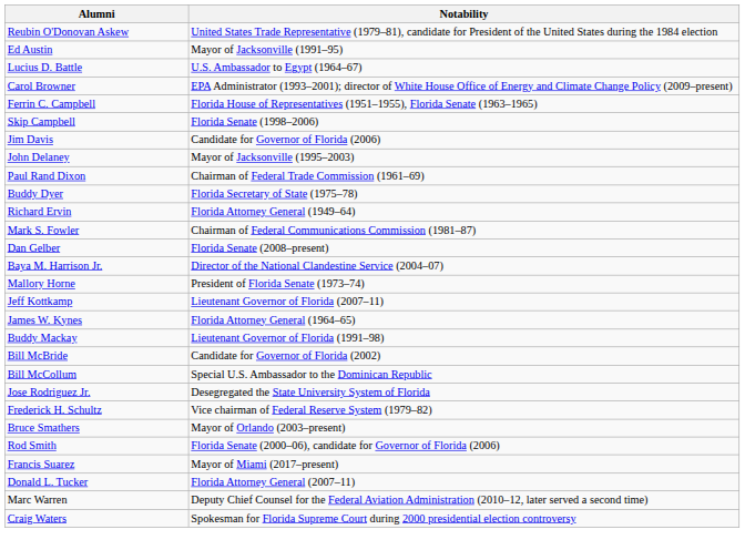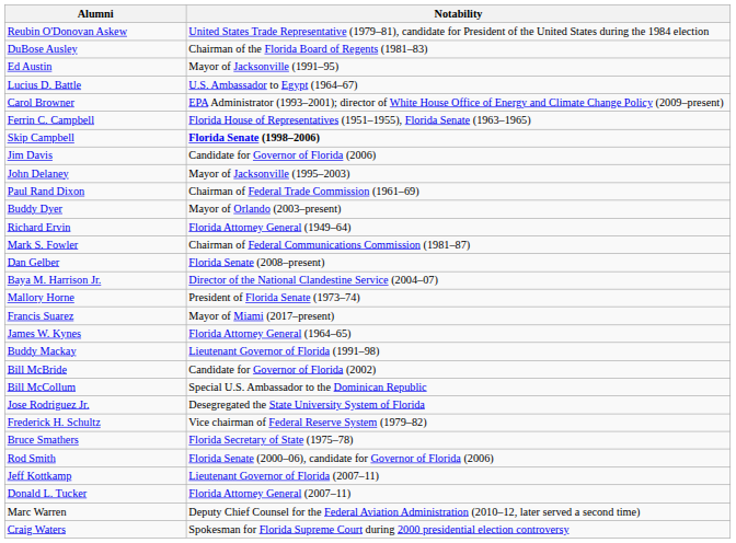 <table class="wikitable" style="width:82%">
 <tr valign="top">
 <th width="25%">Alumni</th>
 <th width="75%">Notability</th>
 </tr>
 <tr valign="top">
 <td><a href='#'>Reubin O'Donovan Askew</a></td>
 <td><a href='#'>United States Trade Representative</a> (1979–81), candidate for President of the United States during the 1984 election</td>
+</tr>
+<tr valign="top">
+<td><a href='#'>DuBose Ausley</a></td>
+<td>Chairman of the <a href='#'>Florida Board of Regents</a> (1981–83)</td>
 </tr>
 <tr valign="top">
 <td><a href='#'>Ed Austin</a></td>
 <td>Mayor of <a href='#'>Jacksonville</a> (1991–95)</td>
 </tr>
 <tr valign="top">
 <td><a href='#'>Lucius D. Battle</a></td>
 <td><a href='#'>U.S. Ambassador</a> to <a href='#'>Egypt</a> (1964–67)</td>
 </tr>
 <tr valign="top">
 <td><a href='#'>Carol Browner</a></td>
 <td><a href='#'>EPA</a> Administrator (1993–2001); director of <a href='#'>White House Office of Energy and Climate Change Policy</a> (2009–present)</td>
 </tr>
 <tr valign="top">
 <td><a href='#'>Ferrin C. Campbell</a></td>
 <td><a href='#'>Florida House of Representatives</a> (1951–1955), <a href='#'>Florida Senate</a> (1963–1965)</td>
 </tr>
 <tr valign="top">
 <td><a href='#'>Skip Campbell</a></td>
-<td><a href='#'>Florida Senate</a> (1998–2006)</td>
+<td><strong><a href='#'>Florida Senate</a> (1998–2006)</strong></td>
 </tr>
 <tr valign="top">
 <td><a href='#'>Jim Davis</a></td>
 <td>Candidate for <a href='#'>Governor of Florida</a> (2006)</td>
 </tr>
 <tr valign="top">
 <td><a href='#'>John Delaney</a></td>
 <td>Mayor of <a href='#'>Jacksonville</a> (1995–2003)</td>
 </tr>
 <tr valign="top">
 <td><a href='#'>Paul Rand Dixon</a></td>
 <td>Chairman of <a href='#'>Federal Trade Commission</a> (1961–69)</td>
 </tr>
 <tr valign="top">
 <td><a href='#'>Buddy Dyer</a></td>
-<td><a href='#'>Florida Secretary of State</a> (1975–78)</td>
+<td>Mayor of <a href='#'>Orlando</a> (2003–present)</td>
 </tr>
 <tr valign="top">
 <td><a href='#'>Richard Ervin</a></td>
 <td><a href='#'>Florida Attorney General</a> (1949–64)</td>
 </tr>
 <tr valign="top">
 <td><a href='#'>Mark S. Fowler</a></td>
 <td>Chairman of <a href='#'>Federal Communications Commission</a> (1981–87)</td>
 </tr>
 <tr valign="top">
 <td><a href='#'>Dan Gelber</a></td>
 <td><a href='#'>Florida Senate</a> (2008–present)</td>
 </tr>
 <tr valign="top">
 <td><a href='#'>Baya M. Harrison Jr.</a></td>
 <td><a href='#'>Director of the National Clandestine Service</a> (2004–07)</td>
 </tr>
 <tr valign="top">
 <td><a href='#'>Mallory Horne</a></td>
 <td>President of <a href='#'>Florida Senate</a> (1973–74)</td>
 </tr>
-<tr valign="top">
-<td><a href='#'>Jeff Kottkamp</a></td>
-<td><a href='#'>Lieutenant Governor of Florida</a> (2007–11)</td>
+<tr>
+<td><a href='#'>Francis Suarez</a></td>
+<td>Mayor of <a href='#'>Miami</a> (2017–present)</td>
 </tr>
 <tr valign="top">
 <td><a href='#'>James W. Kynes</a></td>
 <td><a href='#'>Florida Attorney General</a> (1964–65)</td>
 </tr>
 <tr valign="top">
 <td><a href='#'>Buddy Mackay</a></td>
 <td><a href='#'>Lieutenant Governor of Florida</a> (1991–98)</td>
 </tr>
 <tr valign="top">
 <td><a href='#'>Bill McBride</a></td>
 <td>Candidate for <a href='#'>Governor of Florida</a> (2002)</td>
 </tr>
 <tr valign="top">
 <td><a href='#'>Bill McCollum</a></td>
 <td>Special U.S. Ambassador to the <a href='#'>Dominican Republic</a></td>
 </tr>
 <tr valign="top">
 <td><a href='#'>Jose Rodriguez Jr.</a></td>
 <td>Desegregated the <a href='#'>State University System of Florida</a></td>
 </tr>
 <tr valign="top">
 <td><a href='#'>Frederick H. Schultz</a></td>
 <td>Vice chairman of <a href='#'>Federal Reserve System</a> (1979–82)</td>
 </tr>
 <tr valign="top">
 <td><a href='#'>Bruce Smathers</a></td>
-<td>Mayor of <a href='#'>Orlando</a> (2003–present)</td>
+<td><a href='#'>Florida Secretary of State</a> (1975–78)</td>
 </tr>
 <tr valign="top">
 <td><a href='#'>Rod Smith</a></td>
 <td><a href='#'>Florida Senate</a> (2000–06), candidate for <a href='#'>Governor of Florida</a> (2006)</td>
 </tr>
-<tr>
-<td><a href='#'>Francis Suarez</a></td>
-<td>Mayor of <a href='#'>Miami</a> (2017–present)</td>
+<tr valign="top">
+<td><a href='#'>Jeff Kottkamp</a></td>
+<td><a href='#'>Lieutenant Governor of Florida</a> (2007–11)</td>
 </tr>
 <tr valign="top">
 <td><a href='#'>Donald L. Tucker</a></td>
 <td><a href='#'>Florida Attorney General</a> (2007–11)</td>
 </tr>
 <tr valign="top">
 <td>Marc Warren</td>
 <td>Deputy Chief Counsel for the <a href='#'>Federal Aviation Administration</a> (2010–12, later served a second time)</td>
 </tr>
 <tr valign="top">
 <td><a href='#'>Craig Waters</a></td>
 <td>Spokesman for <a href='#'>Florida Supreme Court</a> during <a href='#'>2000 presidential election controversy</a></td>
 </tr>
 </table>
